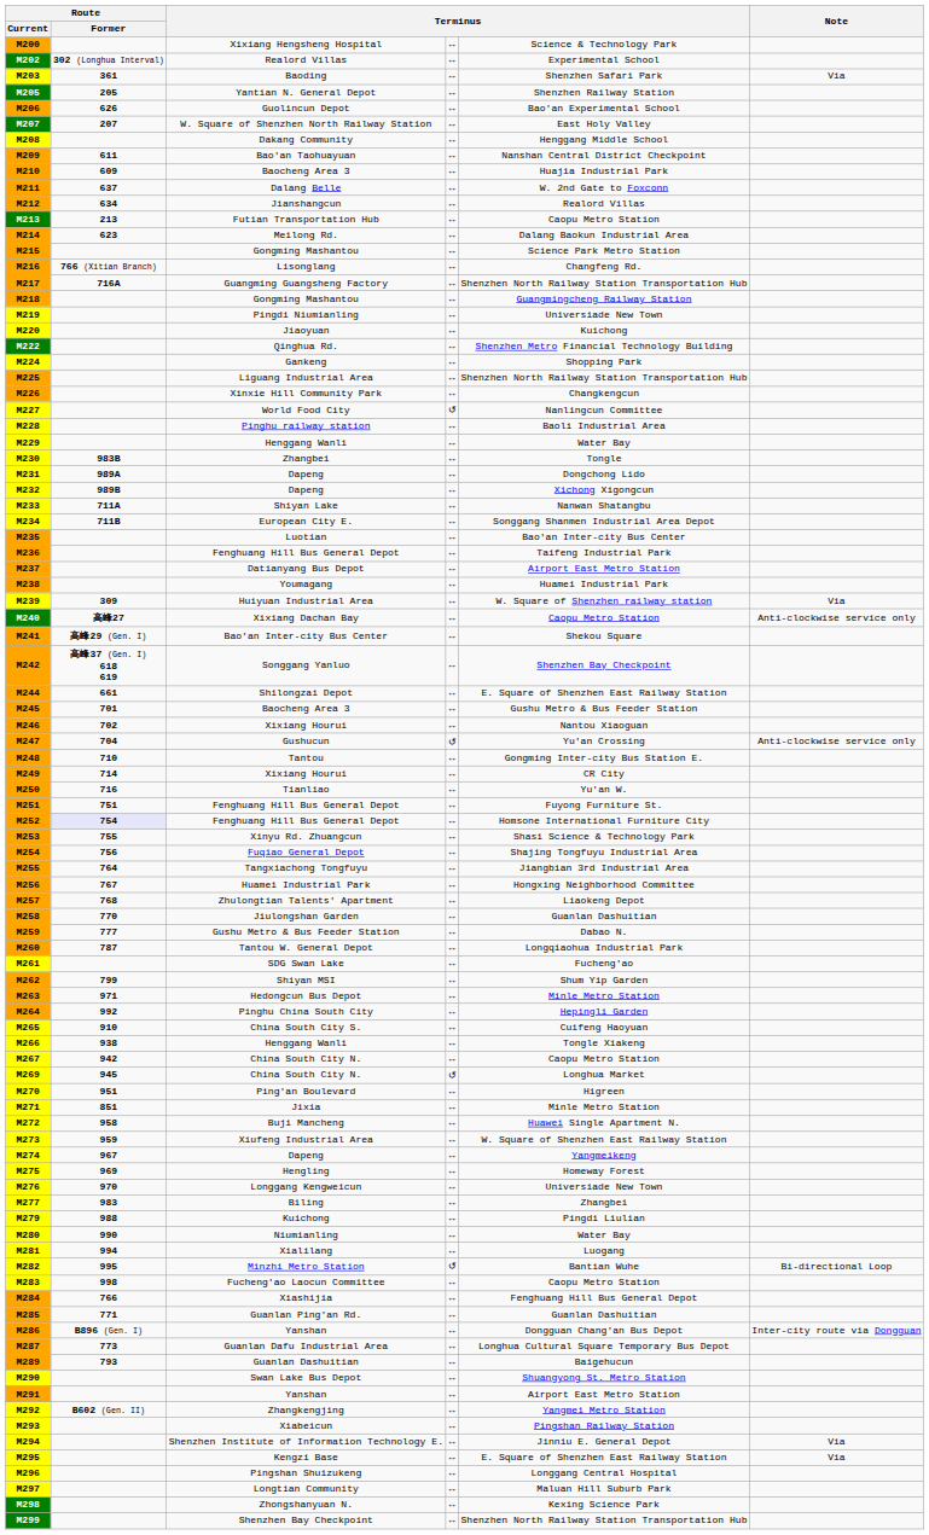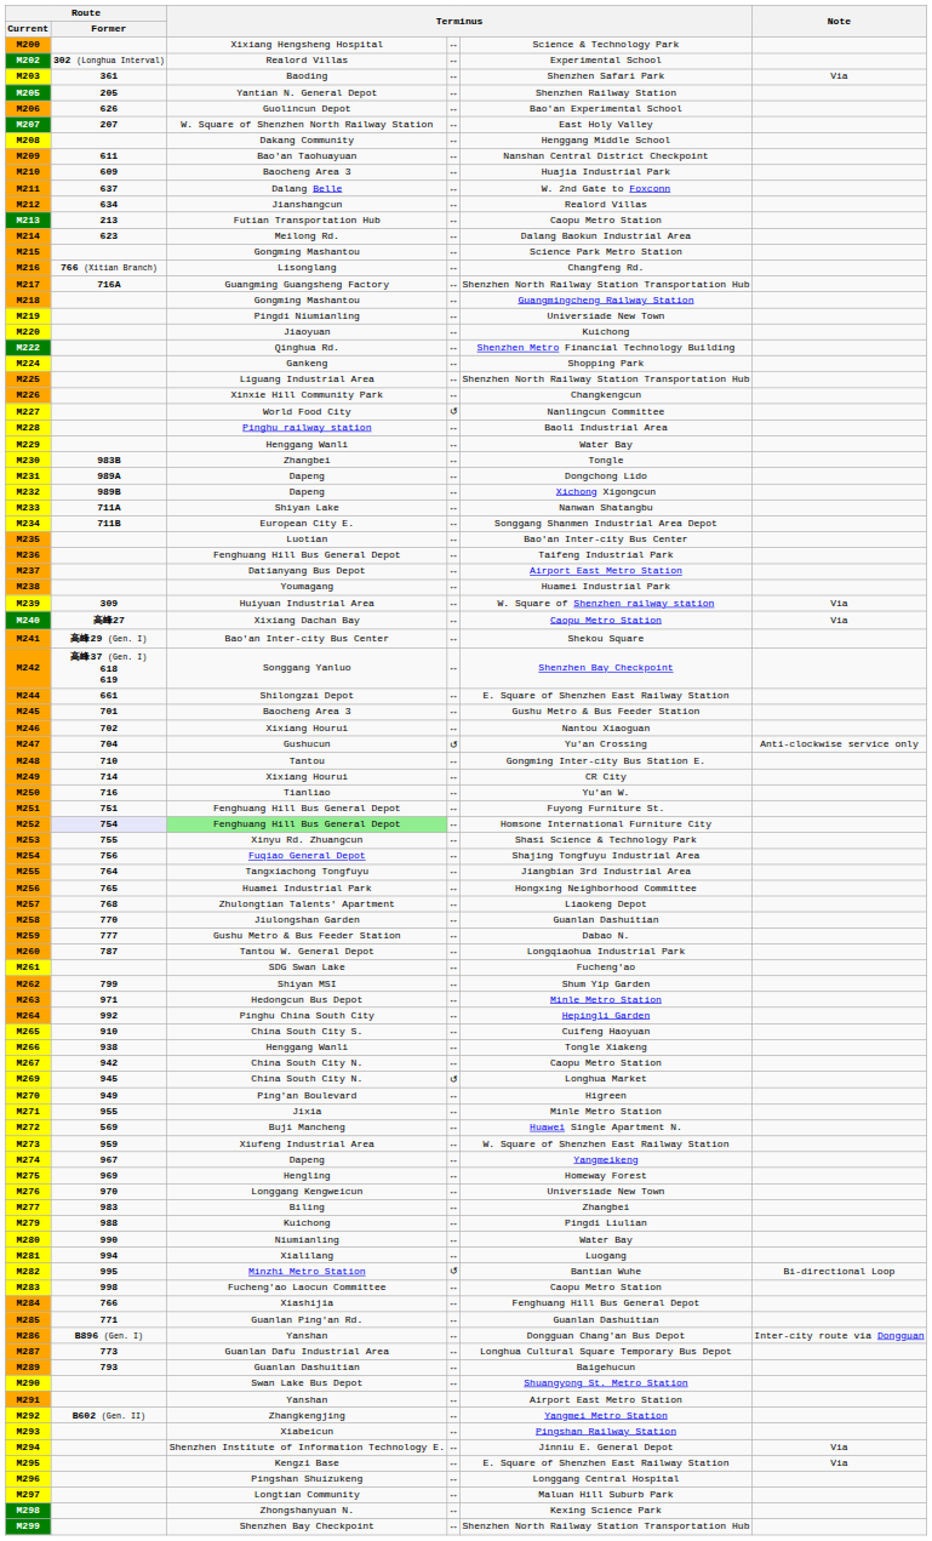 <table class="wikitable" style="text-align: center;">
 <tr>
 <th colspan="2">Route</th>
 <th colspan="3" rowspan="2">Terminus</th>
 <th rowspan="2">Note</th>
 </tr>
 <tr>
 <th>Current</th>
 <th>Former</th>
 </tr>
 <tr>
 <td span style="background:orange;color:black"><strong>M200</strong></td>
 <td></td>
 <td>Xixiang Hengsheng Hospital</td>
 <td>↔</td>
 <td>Science & Technology Park</td>
 <td></td>
 </tr>
 <tr>
 <td span style="background:green;color:white"><strong>M202</strong></td>
 <td><strong>302</strong> <small>(Longhua Interval)</small></td>
 <td>Realord Villas</td>
 <td>↔</td>
 <td>Experimental School</td>
 <td></td>
 </tr>
 <tr>
 <td span style="background:yellow;color:black"><strong>M203</strong></td>
 <td><strong>361</strong></td>
 <td>Baoding</td>
 <td>↔</td>
 <td>Shenzhen Safari Park</td>
 <td>Via </td>
 </tr>
 <tr>
 <td span style="background:green;color:white"><strong>M205</strong></td>
 <td><strong>205</strong></td>
 <td>Yantian N. General Depot</td>
 <td>↔</td>
 <td>Shenzhen Railway Station</td>
 <td></td>
 </tr>
 <tr>
 <td span style="background:orange;color:black"><strong>M206</strong></td>
 <td><strong>626</strong></td>
 <td>Guolincun Depot</td>
 <td>↔</td>
 <td>Bao'an Experimental School</td>
 <td></td>
 </tr>
 <tr>
 <td span style="background:green;color:white"><strong>M207</strong></td>
 <td><strong>207</strong></td>
 <td>W. Square of Shenzhen North Railway Station</td>
 <td>↔</td>
 <td>East Holy Valley</td>
 <td></td>
 </tr>
 <tr>
 <td span style="background:yellow;color:black"><strong>M208</strong></td>
 <td></td>
 <td>Dakang Community</td>
 <td>↔</td>
 <td>Henggang Middle School</td>
 <td></td>
 </tr>
 <tr>
 <td span style="background:orange;color:black"><strong>M209</strong></td>
 <td><strong>611</strong></td>
 <td>Bao'an Taohuayuan</td>
 <td>↔</td>
 <td>Nanshan Central District Checkpoint</td>
 <td></td>
 </tr>
 <tr>
 <td span style="background:orange;color:black"><strong>M210</strong></td>
 <td><strong>609</strong></td>
 <td>Baocheng Area 3</td>
 <td>↔</td>
 <td>Huajia Industrial Park</td>
 <td></td>
 </tr>
 <tr>
 <td span style="background:orange;color:black"><strong>M211</strong></td>
 <td><strong>637</strong></td>
 <td>Dalang <a href='#'>Belle</a></td>
 <td>↔</td>
 <td>W. 2nd Gate to <a href='#'>Foxconn</a></td>
 <td></td>
 </tr>
 <tr>
 <td span style="background:orange;color:black"><strong>M212</strong></td>
 <td><strong>634</strong></td>
 <td>Jianshangcun</td>
 <td>↔</td>
 <td>Realord Villas</td>
 <td></td>
 </tr>
 <tr>
 <td span style="background:green;color:white"><strong>M213</strong></td>
 <td><strong>213</strong></td>
 <td>Futian Transportation Hub</td>
 <td>↔</td>
 <td>Caopu Metro Station</td>
 <td></td>
 </tr>
 <tr>
 <td span style="background:orange;color:black"><strong>M214</strong></td>
 <td><strong>623</strong></td>
 <td>Meilong Rd.</td>
 <td>↔</td>
 <td>Dalang Baokun Industrial Area</td>
 <td></td>
 </tr>
 <tr>
 <td span style="background:orange;color:black"><strong>M215</strong></td>
 <td></td>
 <td>Gongming Mashantou</td>
 <td>↔</td>
 <td>Science Park Metro Station</td>
 <td></td>
 </tr>
 <tr>
 <td span style="background:orange;color:black"><strong>M216</strong></td>
 <td><strong>766</strong> <small>(Xitian Branch)</small></td>
 <td>Lisonglang</td>
 <td>↔</td>
 <td>Changfeng Rd.</td>
 <td></td>
 </tr>
 <tr>
 <td span style="background:orange;color:black"><strong>M217</strong></td>
 <td><strong>716A</strong></td>
 <td>Guangming Guangsheng Factory</td>
 <td>↔</td>
 <td> Shenzhen North Railway Station Transportation Hub</td>
 <td></td>
 </tr>
 <tr>
 <td span style="background:orange;color:black"><strong>M218</strong></td>
 <td></td>
 <td>Gongming Mashantou</td>
 <td>↔</td>
 <td><a href='#'>Guangmingcheng Railway Station</a></td>
 <td></td>
 </tr>
 <tr>
 <td span style="background:yellow;color:black"><strong>M219</strong></td>
 <td></td>
 <td>Pingdi Niumianling</td>
 <td>↔</td>
 <td>Universiade New Town</td>
 <td></td>
 </tr>
 <tr>
 <td span style="background:yellow;color:black"><strong>M220</strong></td>
 <td></td>
 <td>Jiaoyuan</td>
 <td>↔</td>
 <td>Kuichong</td>
 <td></td>
 </tr>
 <tr>
 <td span style="background:green;color:white"><strong>M222</strong></td>
 <td></td>
 <td>Qinghua Rd.</td>
 <td>↔</td>
 <td><a href='#'>Shenzhen Metro</a> Financial Technology Building</td>
 <td></td>
 </tr>
 <tr>
 <td span style="background:yellow;color:black"><strong>M224</strong></td>
 <td></td>
 <td>Gankeng</td>
 <td>↔</td>
 <td>Shopping Park</td>
 <td></td>
 </tr>
 <tr>
 <td span style="background:orange;color:black"><strong>M225</strong></td>
 <td></td>
 <td>Liguang Industrial Area</td>
 <td>↔</td>
 <td> Shenzhen North Railway Station Transportation Hub</td>
 <td></td>
 </tr>
 <tr>
 <td span style="background:orange;color:black"><strong>M226</strong></td>
 <td></td>
 <td>Xinxie Hill Community Park</td>
 <td>↔</td>
 <td>Changkengcun</td>
 <td></td>
 </tr>
 <tr>
 <td span style="background:yellow;color:black"><strong>M227</strong></td>
 <td></td>
 <td>World Food City</td>
 <td>↺</td>
 <td>Nanlingcun Committee</td>
 <td></td>
 </tr>
 <tr>
 <td span style="background:yellow;color:black"><strong>M228</strong></td>
 <td></td>
 <td><a href='#'>Pinghu railway station</a></td>
 <td>↔</td>
 <td>Baoli Industrial Area</td>
 <td></td>
 </tr>
 <tr>
 <td span style="background:yellow;color:black"><strong>M229</strong></td>
 <td></td>
 <td>Henggang Wanli</td>
 <td>↔</td>
 <td>Water Bay</td>
 <td></td>
 </tr>
 <tr>
 <td span style="background:yellow;color:black"><strong>M230</strong></td>
 <td><strong>983B</strong></td>
 <td>Zhangbei</td>
 <td>↔</td>
 <td>Tongle</td>
 <td></td>
 </tr>
 <tr>
 <td span style="background:yellow;color:black"><strong>M231</strong></td>
 <td><strong>989A</strong></td>
 <td>Dapeng</td>
 <td>↔</td>
 <td>Dongchong Lido</td>
 <td></td>
 </tr>
 <tr>
 <td span style="background:yellow;color:black"><strong>M232</strong></td>
 <td><strong>989B</strong></td>
 <td>Dapeng</td>
 <td>↔</td>
 <td><a href='#'>Xichong</a> Xigongcun</td>
 <td></td>
 </tr>
 <tr>
 <td span style="background:yellow;color:black"><strong>M233</strong></td>
 <td><strong>711A</strong></td>
 <td>Shiyan Lake</td>
 <td>↔</td>
 <td>Nanwan Shatangbu</td>
 <td></td>
 </tr>
 <tr>
 <td span style="background:yellow;color:black"><strong>M234</strong></td>
 <td><strong>711B</strong></td>
 <td>European City E.</td>
 <td>↔</td>
 <td>Songgang Shanmen Industrial Area Depot</td>
 <td></td>
 </tr>
 <tr>
 <td span style="background:orange;color:black"><strong>M235</strong></td>
 <td></td>
 <td>Luotian</td>
 <td>↔</td>
 <td>Bao'an Inter-city Bus Center</td>
 <td></td>
 </tr>
 <tr>
 <td span style="background:orange;color:black"><strong>M236</strong></td>
 <td></td>
 <td>Fenghuang Hill Bus General Depot</td>
 <td>↔</td>
 <td>Taifeng Industrial Park</td>
 <td></td>
 </tr>
 <tr>
 <td span style="background:orange;color:black"><strong>M237</strong></td>
 <td></td>
 <td>Datianyang Bus Depot</td>
 <td>↔</td>
 <td><a href='#'>Airport East Metro Station</a></td>
 <td></td>
 </tr>
 <tr>
 <td span style="background:orange;color:black"><strong>M238</strong></td>
 <td></td>
 <td>Youmagang</td>
 <td>↔</td>
 <td>Huamei Industrial Park</td>
 <td></td>
 </tr>
 <tr>
 <td span style="background:yellow;color:black"><strong>M239</strong></td>
 <td><strong>309</strong></td>
 <td>Huiyuan Industrial Area</td>
 <td>↔</td>
 <td>W. Square of <a href='#'>Shenzhen railway station</a></td>
 <td>Via </td>
 </tr>
 <tr>
 <td span style="background:green;color:white"><strong>M240</strong></td>
 <td><strong>高峰27</strong></td>
 <td>Xixiang Dachan Bay</td>
 <td>↔</td>
 <td><a href='#'>Caopu Metro Station</a></td>
-<td>Anti-clockwise service only</td>
+<td>Via </td>
 </tr>
 <tr>
 <td span style="background:orange;color:black"><strong>M241</strong></td>
 <td><strong>高峰29</strong> <small>(Gen. I)</small></td>
 <td>Bao'an Inter-city Bus Center</td>
 <td>↔</td>
 <td>Shekou Square</td>
 <td></td>
 </tr>
 <tr>
 <td span style="background:orange;color:black"><strong>M242</strong></td>
 <td><strong>高峰37</strong> <small>(Gen. I)</small><br><strong>618</strong><br><strong>619</strong></td>
 <td>Songgang Yanluo</td>
 <td>↔</td>
 <td><a href='#'>Shenzhen Bay Checkpoint</a></td>
 <td></td>
 </tr>
 <tr>
 <td span style="background:orange;color:black"><strong>M244</strong></td>
 <td><strong>661</strong></td>
 <td>Shilongzai Depot</td>
 <td>↔</td>
 <td>E. Square of Shenzhen East Railway Station</td>
 <td></td>
 </tr>
 <tr>
 <td span style="background:orange;color:black"><strong>M245</strong></td>
 <td><strong>701</strong></td>
 <td>Baocheng Area 3</td>
 <td>↔</td>
 <td>Gushu Metro & Bus Feeder Station</td>
 <td></td>
 </tr>
 <tr>
 <td span style="background:orange;color:black"><strong>M246</strong></td>
 <td><strong>702</strong></td>
 <td>Xixiang Hourui</td>
 <td>↔</td>
 <td>Nantou Xiaoguan</td>
 <td></td>
 </tr>
 <tr>
 <td span style="background:orange;color:black"><strong>M247</strong></td>
 <td><strong>704</strong></td>
 <td>Gushucun</td>
 <td>↺</td>
 <td>Yu'an Crossing</td>
 <td>Anti-clockwise service only</td>
 </tr>
 <tr>
 <td span style="background:orange;color:black"><strong>M248</strong></td>
 <td><strong>710</strong></td>
 <td>Tantou</td>
 <td>↔</td>
 <td>Gongming Inter-city Bus Station E.</td>
 <td></td>
 </tr>
 <tr>
 <td span style="background:orange;color:black"><strong>M249</strong></td>
 <td><strong>714</strong></td>
 <td>Xixiang Hourui</td>
 <td>↔</td>
 <td>CR City</td>
 <td></td>
 </tr>
 <tr>
 <td span style="background:orange;color:black"><strong>M250</strong></td>
 <td><strong>716</strong></td>
 <td>Tianliao</td>
 <td>↔</td>
 <td>Yu'an W.</td>
 <td></td>
 </tr>
 <tr>
 <td span style="background:orange;color:black"><strong>M251</strong></td>
 <td><strong>751</strong></td>
 <td>Fenghuang Hill Bus General Depot</td>
 <td>↔</td>
 <td>Fuyong Furniture St.</td>
 <td></td>
 </tr>
 <tr>
 <td span style="background:orange;color:black"><strong>M252</strong></td>
 <td style="background: lavender;"><strong>754</strong></td>
-<td>Fenghuang Hill Bus General Depot</td>
+<td style="background: lightgreen;">Fenghuang Hill Bus General Depot</td>
 <td>↔</td>
 <td>Homsone International Furniture City</td>
 <td></td>
 </tr>
 <tr>
 <td span style="background:orange;color:black"><strong>M253</strong></td>
 <td><strong>755</strong></td>
 <td>Xinyu Rd. Zhuangcun</td>
 <td>↔</td>
 <td>Shasi Science & Technology Park</td>
 <td></td>
 </tr>
 <tr>
 <td span style="background:orange;color:black"><strong>M254</strong></td>
 <td><strong>756</strong></td>
 <td><a href='#'>Fuqiao General Depot</a></td>
 <td>↔</td>
 <td>Shajing Tongfuyu Industrial Area</td>
 <td></td>
 </tr>
 <tr>
 <td span style="background:orange;color:black"><strong>M255</strong></td>
 <td><strong>764</strong></td>
 <td>Tangxiachong Tongfuyu</td>
 <td>↔</td>
 <td>Jiangbian 3rd Industrial Area</td>
 <td></td>
 </tr>
 <tr>
 <td span style="background:orange;color:black"><strong>M256</strong></td>
-<td><strong>767</strong></td>
+<td><strong>765</strong></td>
 <td>Huamei Industrial Park</td>
 <td>↔</td>
 <td>Hongxing Neighborhood Committee</td>
 <td></td>
 </tr>
 <tr>
 <td span style="background:orange;color:black"><strong>M257</strong></td>
 <td><strong>768</strong></td>
 <td>Zhulongtian Talents' Apartment</td>
 <td>↔</td>
 <td>Liaokeng Depot</td>
 <td></td>
 </tr>
 <tr>
 <td span style="background:orange;color:black"><strong>M258</strong></td>
 <td><strong>770</strong></td>
 <td>Jiulongshan Garden</td>
 <td>↔</td>
 <td>Guanlan Dashuitian</td>
 <td></td>
 </tr>
 <tr>
 <td span style="background:orange;color:black"><strong>M259</strong></td>
 <td><strong>777</strong></td>
 <td>Gushu Metro & Bus Feeder Station</td>
 <td>↔</td>
 <td>Dabao N.</td>
 <td></td>
 </tr>
 <tr>
 <td span style="background:orange;color:black"><strong>M260</strong></td>
 <td><strong>787</strong></td>
 <td>Tantou W. General Depot</td>
 <td>↔</td>
 <td>Longqiaohua Industrial Park</td>
 <td></td>
 </tr>
 <tr>
 <td span style="background:yellow;color:black"><strong>M261</strong></td>
 <td></td>
 <td>SDG Swan Lake</td>
 <td>↔</td>
 <td>Fucheng'ao</td>
 <td></td>
 </tr>
 <tr>
 <td span style="background:orange;color:black"><strong>M262</strong></td>
 <td><strong>799</strong></td>
 <td>Shiyan MSI</td>
 <td>↔</td>
 <td>Shum Yip Garden</td>
 <td></td>
 </tr>
 <tr>
 <td span style="background:orange;color:black"><strong>M263</strong></td>
 <td><strong>971</strong></td>
 <td>Hedongcun Bus Depot</td>
 <td>↔</td>
 <td><a href='#'>Minle Metro Station</a></td>
 <td></td>
 </tr>
 <tr>
 <td span style="background:orange;color:black"><strong>M264</strong></td>
 <td><strong>992</strong></td>
 <td>Pinghu China South City</td>
 <td>↔</td>
 <td><a href='#'>Hepingli Garden</a></td>
 <td></td>
 </tr>
 <tr>
 <td span style="background:yellow;color:black"><strong>M265</strong></td>
 <td><strong>910</strong></td>
 <td>China South City S.</td>
 <td>↔</td>
 <td>Cuifeng Haoyuan</td>
 <td></td>
 </tr>
 <tr>
 <td span style="background:yellow;color:black"><strong>M266</strong></td>
 <td><strong>938</strong></td>
 <td>Henggang Wanli</td>
 <td>↔</td>
 <td>Tongle Xiakeng</td>
 <td></td>
 </tr>
 <tr>
 <td span style="background:yellow;color:black"><strong>M267</strong></td>
 <td><strong>942</strong></td>
 <td>China South City N.</td>
 <td>↔</td>
 <td>Caopu Metro Station</td>
 <td></td>
 </tr>
 <tr>
 <td span style="background:yellow;color:black"><strong>M269</strong></td>
 <td><strong>945</strong></td>
 <td>China South City N.</td>
 <td>↺</td>
 <td>Longhua Market</td>
 <td></td>
 </tr>
 <tr>
 <td span style="background:yellow;color:black"><strong>M270</strong></td>
-<td><strong>951</strong></td>
+<td><strong>949</strong></td>
 <td>Ping'an Boulevard</td>
 <td>↔</td>
 <td>Higreen</td>
 <td></td>
 </tr>
 <tr>
 <td span style="background:yellow;color:black"><strong>M271</strong></td>
-<td><strong>851</strong></td>
+<td><strong>955</strong></td>
 <td>Jixia</td>
 <td>↔</td>
 <td>Minle Metro Station</td>
 <td></td>
 </tr>
 <tr>
 <td span style="background:yellow;color:black"><strong>M272</strong></td>
-<td><strong>958</strong></td>
+<td><strong>569</strong></td>
 <td>Buji Mancheng</td>
 <td>↔</td>
 <td><a href='#'>Huawei</a> Single Apartment N.</td>
 <td></td>
 </tr>
 <tr>
 <td span style="background:yellow;color:black"><strong>M273</strong></td>
 <td><strong>959</strong></td>
 <td>Xiufeng Industrial Area</td>
 <td>↔</td>
 <td>W. Square of Shenzhen East Railway Station</td>
 <td></td>
 </tr>
 <tr>
 <td span style="background:yellow;color:black"><strong>M274</strong></td>
 <td><strong>967</strong></td>
 <td>Dapeng</td>
 <td>↔</td>
 <td><a href='#'>Yangmeikeng</a></td>
 <td></td>
 </tr>
 <tr>
 <td span style="background:yellow;color:black"><strong>M275</strong></td>
 <td><strong>969</strong></td>
 <td>Hengling</td>
 <td>↔</td>
 <td>Homeway Forest</td>
 <td></td>
 </tr>
 <tr>
 <td span style="background:yellow;color:black"><strong>M276</strong></td>
 <td><strong>970</strong></td>
 <td>Longgang Kengweicun</td>
 <td>↔</td>
 <td>Universiade New Town</td>
 <td></td>
 </tr>
 <tr>
 <td span style="background:yellow;color:black"><strong>M277</strong></td>
 <td><strong>983</strong></td>
 <td>Biling</td>
 <td>↔</td>
 <td>Zhangbei</td>
 <td></td>
 </tr>
 <tr>
 <td span style="background:yellow;color:black"><strong>M279</strong></td>
 <td><strong>988</strong></td>
 <td>Kuichong</td>
 <td>↔</td>
 <td>Pingdi Liulian</td>
 <td></td>
 </tr>
 <tr>
 <td span style="background:yellow;color:black"><strong>M280</strong></td>
 <td><strong>990</strong></td>
 <td>Niumianling</td>
 <td>↔</td>
 <td>Water Bay</td>
 <td></td>
 </tr>
 <tr>
 <td span style="background:yellow;color:black"><strong>M281</strong></td>
 <td><strong>994</strong></td>
 <td>Xialilang</td>
 <td>↔</td>
 <td>Luogang</td>
 <td></td>
 </tr>
 <tr>
 <td span style="background:yellow;color:black"><strong>M282</strong></td>
 <td><strong>995</strong></td>
 <td><a href='#'>Minzhi Metro Station</a></td>
 <td>↺</td>
 <td>Bantian Wuhe</td>
 <td>Bi-directional Loop</td>
 </tr>
 <tr>
 <td span style="background:yellow;color:black"><strong>M283</strong></td>
 <td><strong>998</strong></td>
 <td>Fucheng'ao Laocun Committee</td>
 <td>↔</td>
 <td>Caopu Metro Station</td>
 <td></td>
 </tr>
 <tr>
 <td span style="background:orange;color:black"><strong>M284</strong></td>
 <td><strong>766</strong></td>
 <td>Xiashijia</td>
 <td>↔</td>
 <td>Fenghuang Hill Bus General Depot</td>
 <td></td>
 </tr>
 <tr>
 <td span style="background:orange;color:black"><strong>M285</strong></td>
 <td><strong>771</strong></td>
 <td>Guanlan Ping'an Rd.</td>
 <td>↔</td>
 <td>Guanlan Dashuitian</td>
 <td></td>
 </tr>
 <tr>
 <td span style="background:orange;color:black"><strong>M286</strong></td>
 <td><strong>B896</strong> <small>(Gen. I)</small></td>
 <td>Yanshan</td>
 <td>↔</td>
 <td>Dongguan Chang'an Bus Depot</td>
 <td>Inter-city route via <a href='#'>Dongguan</a></td>
 </tr>
 <tr>
 <td span style="background:orange;color:black"><strong>M287</strong></td>
 <td><strong>773</strong></td>
 <td>Guanlan Dafu Industrial Area</td>
 <td>↔</td>
 <td>Longhua Cultural Square Temporary Bus Depot</td>
 <td></td>
 </tr>
 <tr>
 <td span style="background:orange;color:black"><strong>M289</strong></td>
 <td><strong>793</strong></td>
 <td>Guanlan Dashuitian</td>
 <td>↔</td>
 <td>Baigehucun</td>
 <td></td>
 </tr>
 <tr>
 <td span style="background:yellow;color:black"><strong>M290</strong></td>
 <td></td>
 <td>Swan Lake Bus Depot</td>
 <td>↔</td>
 <td><a href='#'>Shuangyong St. Metro Station</a></td>
 <td></td>
 </tr>
 <tr>
 <td span style="background:orange;color:black"><strong>M291</strong></td>
 <td></td>
 <td>Yanshan</td>
 <td>↔</td>
 <td>Airport East Metro Station</td>
 <td></td>
 </tr>
 <tr>
 <td span style="background:yellow;color:black"><strong>M292</strong></td>
 <td><strong>B602</strong> <small>(Gen. II)</small></td>
 <td>Zhangkengjing</td>
 <td>↔</td>
 <td><a href='#'>Yangmei Metro Station</a></td>
 <td></td>
 </tr>
 <tr>
 <td span style="background:yellow;color:black"><strong>M293</strong></td>
 <td></td>
 <td>Xiabeicun</td>
 <td>↔</td>
 <td><a href='#'>Pingshan Railway Station</a></td>
 <td></td>
 </tr>
 <tr>
 <td span style="background:yellow;color:black"><strong>M294</strong></td>
 <td></td>
 <td>Shenzhen Institute of Information Technology E.</td>
 <td>↔</td>
 <td>Jinniu E. General Depot</td>
 <td>Via </td>
 </tr>
 <tr>
 <td span style="background:yellow;color:black"><strong>M295</strong></td>
 <td></td>
 <td>Kengzi Base</td>
 <td>↔</td>
 <td>E. Square of Shenzhen East Railway Station</td>
 <td>Via </td>
 </tr>
 <tr>
 <td span style="background:yellow;color:black"><strong>M296</strong></td>
 <td></td>
 <td>Pingshan Shuizukeng</td>
 <td>↔</td>
 <td>Longgang Central Hospital</td>
 <td></td>
 </tr>
 <tr>
 <td span style="background:yellow;color:black"><strong>M297</strong></td>
 <td></td>
 <td>Longtian Community</td>
 <td>↔</td>
 <td>Maluan Hill Suburb Park</td>
 <td></td>
 </tr>
 <tr>
 <td span style="background:green;color:white"><strong>M298</strong></td>
 <td></td>
 <td>Zhongshanyuan N.</td>
 <td>↔</td>
 <td>Kexing Science Park</td>
 <td></td>
 </tr>
 <tr>
 <td span style="background:green;color:white"><strong>M299</strong></td>
 <td></td>
 <td>Shenzhen Bay Checkpoint</td>
 <td>↔</td>
 <td>Shenzhen North Railway Station Transportation Hub</td>
 <td></td>
 </tr>
 </table>
